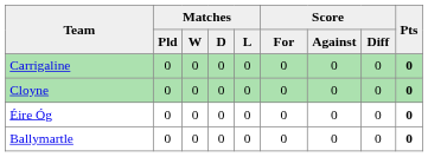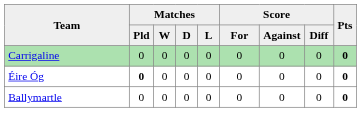 <table style=border-collapse:collapse border=1 cellspacing=0 cellpadding=5>
 <tr align=center bgcolor=#efefef>
 <th rowspan=2 width=165>Team</th>
 <th colspan=4>Matches</th>
 <th colspan=3>Score</th>
 <th rowspan=2width=20>Pts</th>
 </tr>
 <tr align=center bgcolor=#efefef>
 <th width=20>Pld</th>
 <th width=20>W</th>
 <th width=20>D</th>
 <th width=20>L</th>
 <th width=45>For</th>
 <th width=45>Against</th>
 <th width=30>Diff</th>
 </tr>
 <tr align=center style="background:#ACE1AF;">
 <td style="text-align:left;"><a href='#'>Carrigaline</a></td>
 <td>0</td>
 <td>0</td>
 <td>0</td>
 <td>0</td>
 <td>0</td>
 <td>0</td>
 <td>0</td>
 <td><strong>0</strong></td>
 </tr>
-<tr align=center style="background:#ACE1AF;">
-<td style="text-align:left;"><a href='#'>Cloyne</a></td>
-<td>0</td>
-<td>0</td>
-<td>0</td>
-<td>0</td>
-<td>0</td>
-<td>0</td>
-<td>0</td>
-<td><strong>0</strong></td>
-</tr>
 <tr align=center>
 <td style="text-align:left;"><a href='#'>Éire Óg</a></td>
-<td>0</td>
+<td><strong>0</strong></td>
 <td>0</td>
 <td>0</td>
 <td>0</td>
 <td>0</td>
 <td>0</td>
 <td>0</td>
 <td><strong>0</strong></td>
 </tr>
 <tr align=center>
 <td style="text-align:left;"><a href='#'>Ballymartle</a></td>
 <td>0</td>
 <td>0</td>
 <td>0</td>
 <td>0</td>
 <td>0</td>
 <td>0</td>
 <td>0</td>
 <td><strong>0</strong></td>
 </tr>
 </table>
